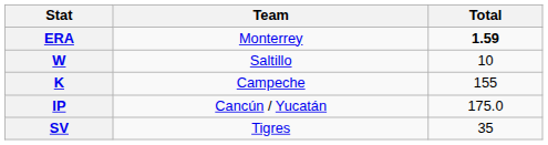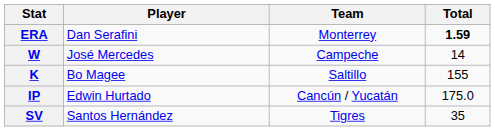 <table class="wikitable" style="text-align:center;">
 <tr>
 <th scope="col" width="3%">Stat</th>
+<th scope="col" width="15%">Player</th>
 <th scope="col" width="10%">Team</th>
 <th scope="col" width="3%">Total</th>
 </tr>
 <tr>
 <th scope="row" style="text-align:center;"><a href='#'>ERA</a></th>
+<td align=left> <a href='#'>Dan Serafini</a></td>
 <td><a href='#'>Monterrey</a></td>
 <td><strong>1.59</strong></td>
 </tr>
 <tr>
 <th scope="row" style="text-align:center;"><a href='#'>W</a></th>
-<td><a href='#'>Saltillo</a></td>
-<td>10</td>
+<td align=left> <a href='#'>José Mercedes</a></td>
+<td><a href='#'>Campeche</a></td>
+<td>14</td>
 </tr>
 <tr>
 <th scope="row" style="text-align:center;"><a href='#'>K</a></th>
-<td><a href='#'>Campeche</a></td>
+<td align=left> <a href='#'>Bo Magee</a></td>
+<td><a href='#'>Saltillo</a></td>
 <td>155</td>
 </tr>
 <tr>
 <th scope="row" style="text-align:center;"><a href='#'>IP</a></th>
+<td align=left> <a href='#'>Edwin Hurtado</a></td>
 <td><a href='#'>Cancún</a> / <a href='#'>Yucatán</a></td>
 <td>175.0</td>
 </tr>
 <tr>
 <th scope="row" style="text-align:center;"><a href='#'>SV</a></th>
+<td align=left> <a href='#'>Santos Hernández</a></td>
 <td><a href='#'>Tigres</a></td>
 <td>35</td>
 </tr>
 </table>
